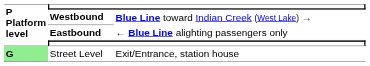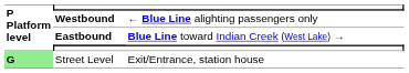 <table table border=0 cellspacing=0 cellpadding=3>
 <tr>
 <td style="border-top:solid 1px gray;border-bottom:solid 1px gray;" width=50 rowspan=4 valign=top><strong>P<br>Platform level</strong></td>
 <td style="border-top:solid 1px gray;border-right:solid 2px black;border-left:solid 2px black;border-bottom:solid 2px black;text-align:center;" colspan=2></td>
 </tr>
 <tr>
 <td style="border-bottom:solid 1px gray;" width=100><strong>Westbound</strong></td>
-<td> <a href='#'><span><strong>Blue Line</strong></span></a> toward <a href='#'>Indian Creek</a> <small>(<a href='#'>West Lake</a>)</small> →</td>
+<td style="border-bottom:solid 1px gray;" width=400>← <a href='#'><span><strong>Blue Line</strong></span></a> alighting passengers only<br><span></span></td>
 </tr>
 <tr>
 <td style="border-bottom:solid 1px gray;" width=100><strong>Eastbound</strong></td>
-<td style="border-bottom:solid 1px gray;" width=400>← <a href='#'><span><strong>Blue Line</strong></span></a> alighting passengers only<br><span></span></td>
+<td> <a href='#'><span><strong>Blue Line</strong></span></a> toward <a href='#'>Indian Creek</a> <small>(<a href='#'>West Lake</a>)</small> →</td>
 </tr>
 <tr>
 <td style="border-bottom:solid 1px gray;border-right:solid 2px black;border-left:solid 2px black;border-top:solid 2px black;text-align:center;" colspan=2></td>
 </tr>
 <tr>
 <td style="background: lightgreen; border-bottom:solid 1px gray;" width=50 valign=top><strong>G</strong></td>
 <td style="border-bottom:solid 1px gray;" width=100 valign=top>Street Level</td>
 <td style="border-bottom:solid 1px gray;" width=400 valign=top>Exit/Entrance, station house</td>
 </tr>
 </table>
